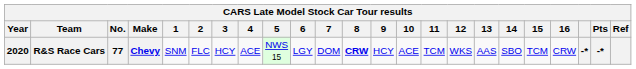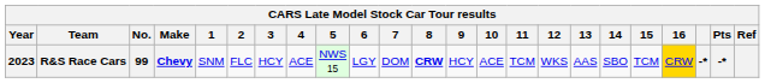 <table class="wikitable" style="text-align:center; font-size:75%">
 <tr>
 <th colspan=23>CARS Late Model Stock Car Tour results</th>
 </tr>
 <tr>
 <th>Year</th>
 <th>Team</th>
 <th>No.</th>
 <th>Make</th>
 <th>1</th>
 <th>2</th>
 <th>3</th>
 <th>4</th>
 <th>5</th>
 <th>6</th>
 <th>7</th>
 <th>8</th>
 <th>9</th>
 <th>10</th>
 <th>11</th>
 <th>12</th>
 <th>13</th>
 <th>14</th>
 <th>15</th>
 <th>16</th>
 <th></th>
 <th>Pts</th>
 <th>Ref</th>
 </tr>
 <tr>
-<th>2020</th>
+<th>2023</th>
 <th>R&S Race Cars</th>
-<th>77</th>
+<th>99</th>
 <th><a href='#'>Chevy</a></th>
 <td><a href='#'>SNM</a></td>
 <td><a href='#'>FLC</a></td>
 <td><a href='#'>HCY</a></td>
 <td><a href='#'>ACE</a></td>
 <td style="background:#DFFFDF;"><a href='#'>NWS</a><br><small>15</small></td>
 <td><a href='#'>LGY</a></td>
 <td><a href='#'>DOM</a></td>
 <td><strong><a href='#'>CRW</a></strong></td>
 <td><a href='#'>HCY</a></td>
 <td><a href='#'>ACE</a></td>
 <td><a href='#'>TCM</a></td>
 <td><a href='#'>WKS</a></td>
 <td><a href='#'>AAS</a></td>
 <td><a href='#'>SBO</a></td>
 <td><a href='#'>TCM</a></td>
-<td><a href='#'>CRW</a></td>
+<td style="background: gold;"><a href='#'>CRW</a></td>
 <th>-*</th>
 <th>-*</th>
 <th></th>
 </tr>
 </table>
